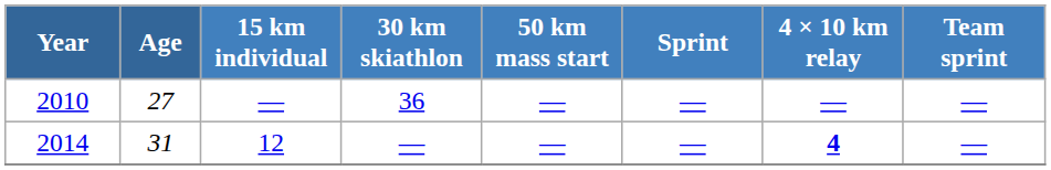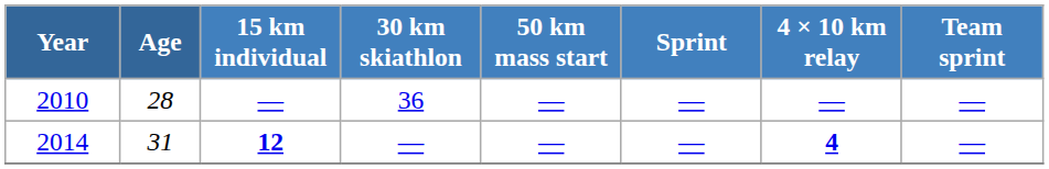 <table class="wikitable" style="font-size:95%; text-align:center; border:grey solid 1px; border-collapse:collapse; background:#ffffff;">
 <tr>
 <th style="background-color:#369; color:white; width:60px;"> Year </th>
 <th style="background-color:#369; color:white; width:40px;"> Age </th>
 <th style="background-color:#4180be; color:white; width:75px;"> 15 km <br> individual </th>
 <th style="background-color:#4180be; color:white; width:75px;"> 30 km <br> skiathlon </th>
 <th style="background-color:#4180be; color:white; width:75px;"> 50 km <br> mass start </th>
 <th style="background-color:#4180be; color:white; width:75px;"> Sprint </th>
 <th style="background-color:#4180be; color:white; width:75px;"> 4 × 10 km <br> relay </th>
 <th style="background-color:#4180be; color:white; width:75px;"> Team <br> sprint </th>
 </tr>
 <tr>
 <td><a href='#'>2010</a></td>
-<td><em>27</em></td>
+<td><em>28</em></td>
 <td><a href='#'>—</a></td>
 <td><a href='#'>36</a></td>
 <td><a href='#'>—</a></td>
 <td><a href='#'>—</a></td>
 <td><a href='#'>—</a></td>
 <td><a href='#'>—</a></td>
 </tr>
 <tr>
 <td><a href='#'>2014</a></td>
 <td><em>31</em></td>
-<td><a href='#'>12</a></td>
+<td><strong><a href='#'>12</a></strong></td>
 <td><a href='#'>—</a></td>
 <td><a href='#'>—</a></td>
 <td><a href='#'>—</a></td>
 <td><strong><a href='#'>4</a></strong></td>
 <td><a href='#'>—</a></td>
 </tr>
 <tr>
 </tr>
 </table>
